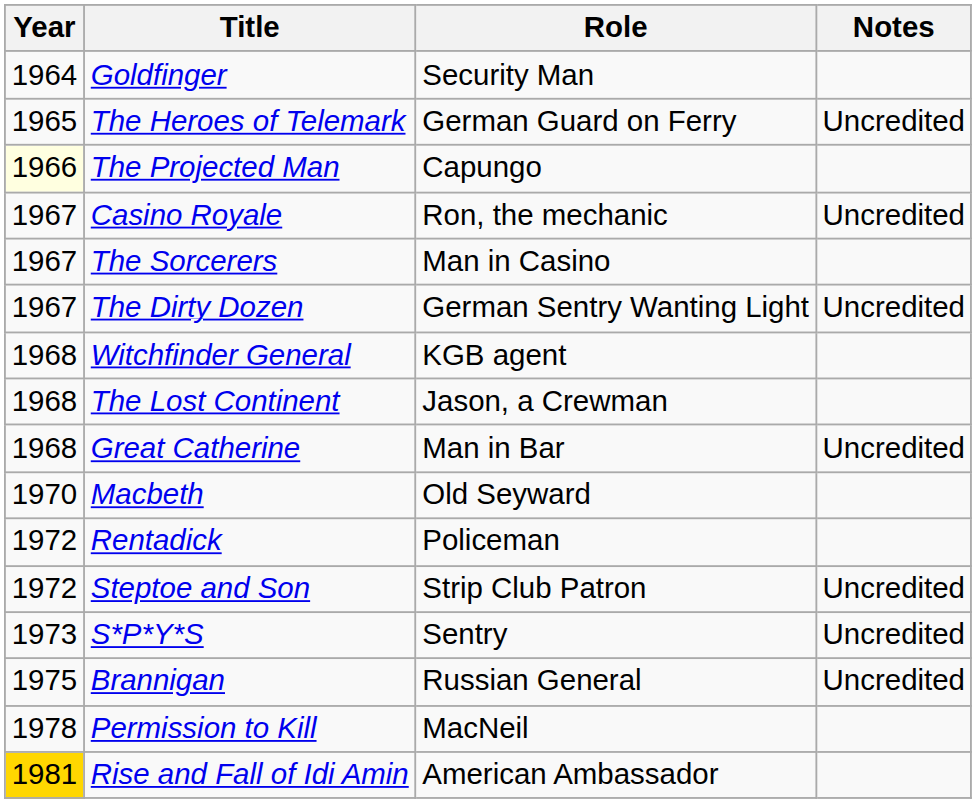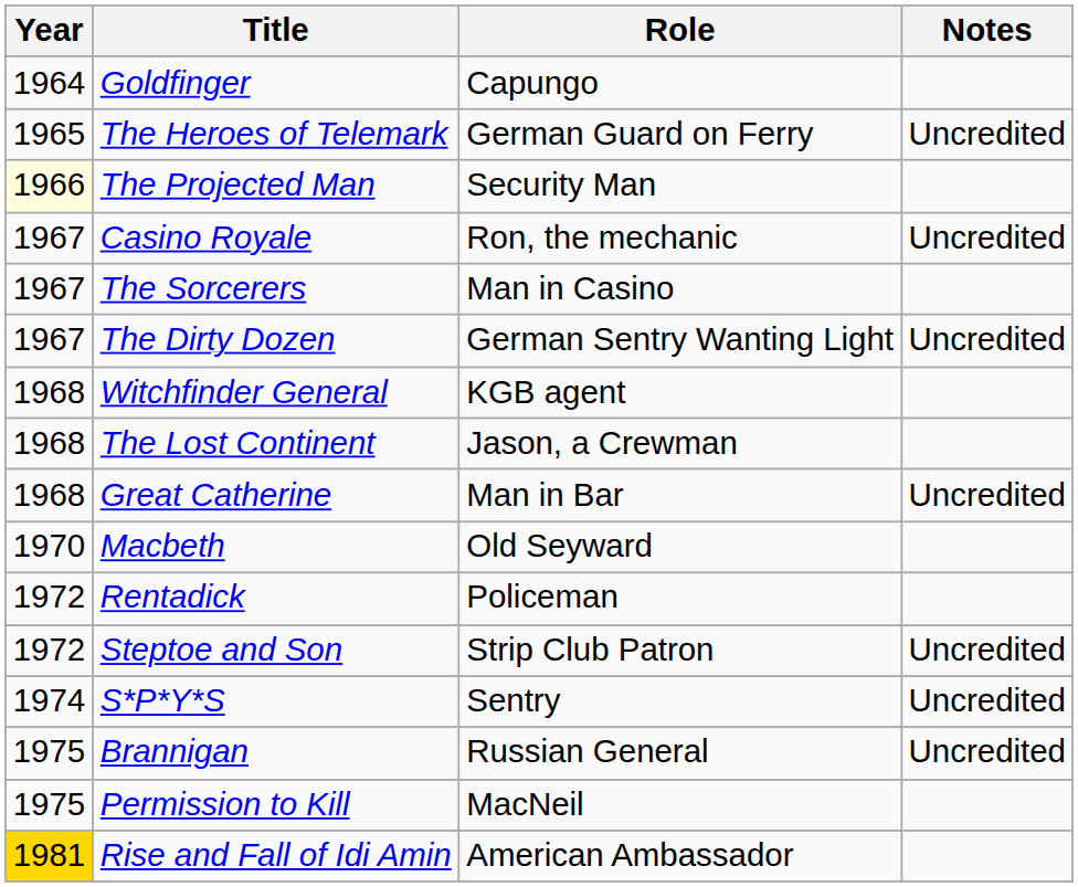 <table class="wikitable">
 <tr>
 <th>Year</th>
 <th>Title</th>
 <th>Role</th>
 <th>Notes</th>
 </tr>
 <tr>
 <td>1964</td>
 <td><em><a href='#'>Goldfinger</a></em></td>
-<td>Security Man</td>
+<td>Capungo</td>
 <td></td>
 </tr>
 <tr>
 <td>1965</td>
 <td><em><a href='#'>The Heroes of Telemark</a></em></td>
 <td>German Guard on Ferry</td>
 <td>Uncredited</td>
 </tr>
 <tr>
 <td style="background: lightyellow;">1966</td>
 <td><em><a href='#'>The Projected Man</a></em></td>
-<td>Capungo</td>
+<td>Security Man</td>
 <td></td>
 </tr>
 <tr>
 <td>1967</td>
 <td><em><a href='#'>Casino Royale</a></em></td>
 <td>Ron, the mechanic</td>
 <td>Uncredited</td>
 </tr>
 <tr>
 <td>1967</td>
 <td><em><a href='#'>The Sorcerers</a></em></td>
 <td>Man in Casino</td>
 <td></td>
 </tr>
 <tr>
 <td>1967</td>
 <td><em><a href='#'>The Dirty Dozen</a></em></td>
 <td>German Sentry Wanting Light</td>
 <td>Uncredited</td>
 </tr>
 <tr>
 <td>1968</td>
 <td><em><a href='#'>Witchfinder General</a></em></td>
 <td>KGB agent</td>
 <td></td>
 </tr>
 <tr>
 <td>1968</td>
 <td><em><a href='#'>The Lost Continent</a></em></td>
 <td>Jason, a Crewman</td>
 <td></td>
 </tr>
 <tr>
 <td>1968</td>
 <td><em><a href='#'>Great Catherine</a></em></td>
 <td>Man in Bar</td>
 <td>Uncredited</td>
 </tr>
 <tr>
 <td>1970</td>
 <td><em><a href='#'>Macbeth</a></em></td>
 <td>Old Seyward</td>
 <td></td>
 </tr>
 <tr>
 <td>1972</td>
 <td><em><a href='#'>Rentadick</a></em></td>
 <td>Policeman</td>
 <td></td>
 </tr>
 <tr>
 <td>1972</td>
 <td><em><a href='#'>Steptoe and Son</a></em></td>
 <td>Strip Club Patron</td>
 <td>Uncredited</td>
 </tr>
 <tr>
-<td>1973</td>
+<td>1974</td>
 <td><em><a href='#'>S*P*Y*S</a></em></td>
 <td>Sentry</td>
 <td>Uncredited</td>
 </tr>
 <tr>
 <td>1975</td>
 <td><em><a href='#'>Brannigan</a></em></td>
 <td>Russian General</td>
 <td>Uncredited</td>
 </tr>
 <tr>
-<td>1978</td>
+<td>1975</td>
 <td><em><a href='#'>Permission to Kill</a></em></td>
 <td>MacNeil</td>
 <td></td>
 </tr>
 <tr>
 <td style="background: gold;">1981</td>
 <td><em><a href='#'>Rise and Fall of Idi Amin</a></em></td>
 <td>American Ambassador</td>
 <td></td>
 </tr>
 </table>
